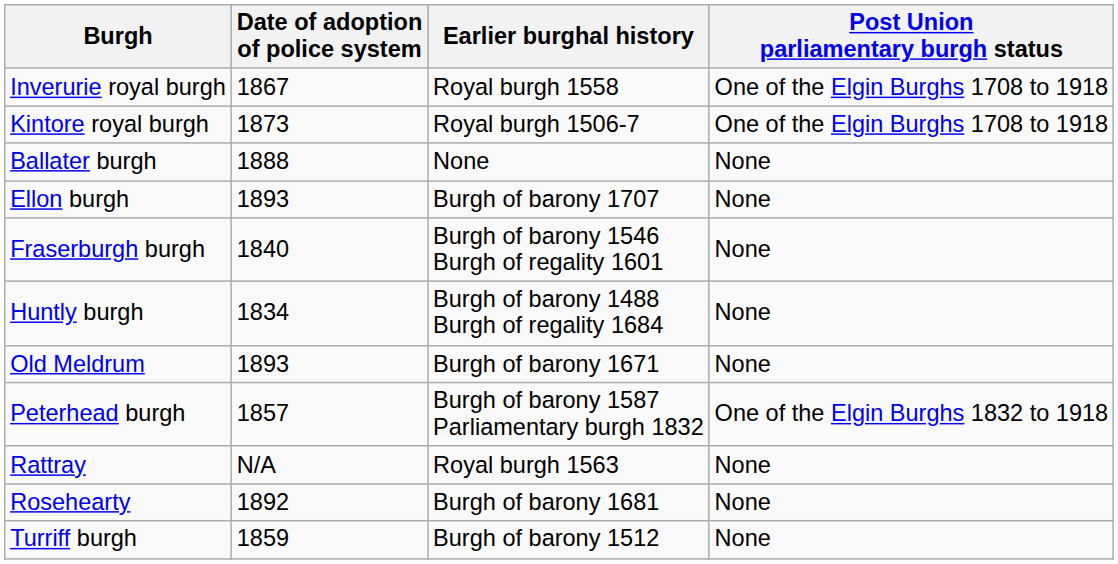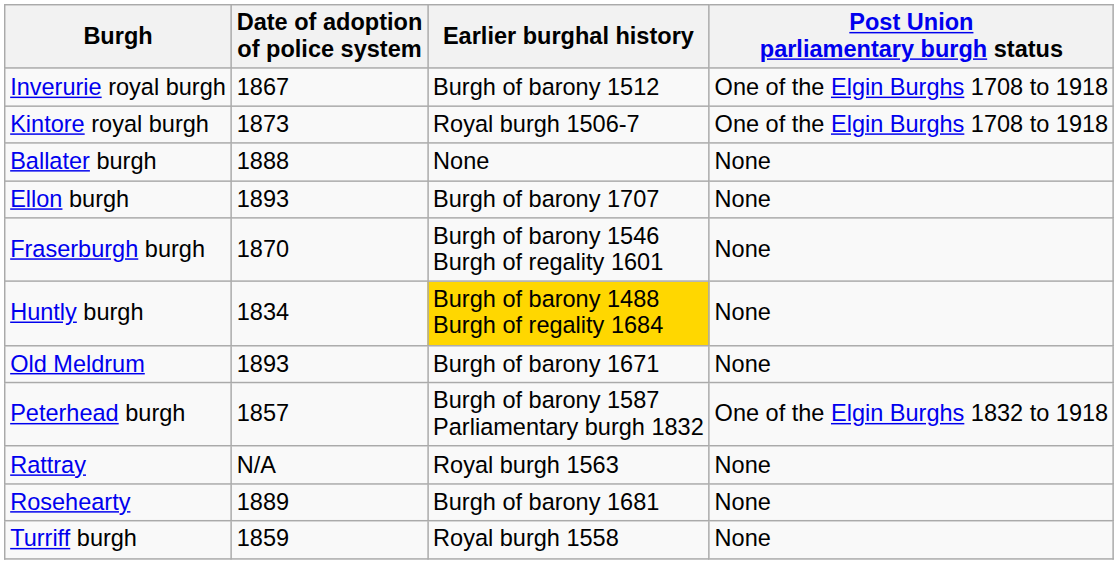 <table class="wikitable">
 <tr>
 <th>Burgh</th>
 <th>Date of adoption <br> of police system</th>
 <th>Earlier burghal history</th>
 <th><a href='#'>Post Union</a> <br> <a href='#'>parliamentary burgh</a> status</th>
 </tr>
 <tr>
 <td><a href='#'>Inverurie</a> royal burgh</td>
 <td>1867</td>
-<td>Royal burgh 1558</td>
+<td>Burgh of barony 1512</td>
 <td>One of the <a href='#'>Elgin Burghs</a> 1708 to 1918</td>
 </tr>
 <tr>
 <td><a href='#'>Kintore</a> royal burgh</td>
 <td>1873</td>
 <td>Royal burgh 1506-7</td>
 <td>One of the <a href='#'>Elgin Burghs</a> 1708 to 1918</td>
 </tr>
 <tr>
 <td><a href='#'>Ballater</a> burgh</td>
 <td>1888</td>
 <td>None</td>
 <td>None</td>
 </tr>
 <tr>
 <td><a href='#'>Ellon</a> burgh</td>
 <td>1893</td>
 <td>Burgh of barony 1707</td>
 <td>None</td>
 </tr>
 <tr>
 <td><a href='#'>Fraserburgh</a> burgh</td>
-<td>1840</td>
+<td>1870</td>
 <td>Burgh of barony 1546 <br> Burgh of regality 1601</td>
 <td>None</td>
 </tr>
 <tr>
 <td><a href='#'>Huntly</a> burgh</td>
 <td>1834</td>
-<td>Burgh of barony 1488 <br> Burgh of regality 1684</td>
+<td style="background: gold;">Burgh of barony 1488 <br> Burgh of regality 1684</td>
 <td>None</td>
 </tr>
 <tr>
 <td><a href='#'>Old Meldrum</a></td>
 <td>1893</td>
 <td>Burgh of barony 1671</td>
 <td>None</td>
 </tr>
 <tr>
 <td><a href='#'>Peterhead</a> burgh</td>
 <td>1857</td>
 <td>Burgh of barony 1587 <br> Parliamentary burgh 1832</td>
 <td>One of the <a href='#'>Elgin Burghs</a> 1832 to 1918</td>
 </tr>
 <tr>
 <td><a href='#'>Rattray</a></td>
 <td>N/A</td>
 <td>Royal burgh 1563</td>
 <td>None</td>
 </tr>
 <tr>
 <td><a href='#'>Rosehearty</a></td>
-<td>1892</td>
+<td>1889</td>
 <td>Burgh of barony 1681</td>
 <td>None</td>
 </tr>
 <tr>
 <td><a href='#'>Turriff</a> burgh</td>
 <td>1859</td>
-<td>Burgh of barony 1512</td>
+<td>Royal burgh 1558</td>
 <td>None</td>
 </tr>
 </table>
